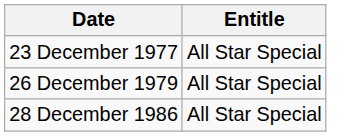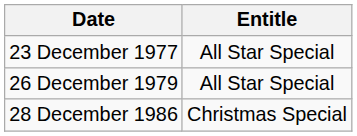 <table class="wikitable" style="text-align:center;">
 <tr>
 <th>Date</th>
 <th>Entitle</th>
 </tr>
 <tr>
 <td>23 December 1977</td>
 <td>All Star Special</td>
 </tr>
 <tr>
 <td>26 December 1979</td>
 <td>All Star Special</td>
 </tr>
 <tr>
 <td>28 December 1986</td>
-<td>All Star Special</td>
+<td>Christmas Special</td>
 </tr>
 </table>
